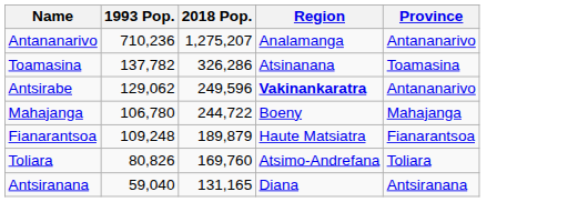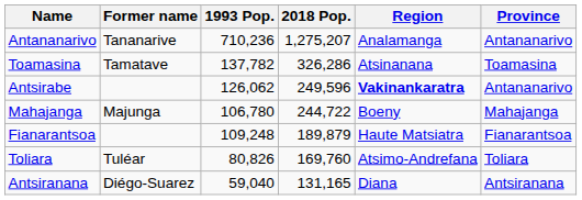 <table class="wikitable sortable">
 <tr>
 <th>Name</th>
+<th>Former name</th>
 <th>1993 Pop.</th>
 <th>2018 Pop.</th>
 <th><a href='#'>Region</a></th>
 <th><a href='#'>Province</a></th>
 </tr>
 <tr>
 <td><a href='#'>Antananarivo</a></td>
+<td>Tananarive</td>
 <td align="right">710,236</td>
 <td align="right">1,275,207</td>
 <td><a href='#'>Analamanga</a></td>
 <td><a href='#'>Antananarivo</a></td>
 </tr>
 <tr>
 <td><a href='#'>Toamasina</a></td>
+<td>Tamatave</td>
 <td align="right">137,782</td>
 <td align="right">326,286</td>
 <td><a href='#'>Atsinanana</a></td>
 <td><a href='#'>Toamasina</a></td>
 </tr>
 <tr>
 <td><a href='#'>Antsirabe</a></td>
-<td align="right">129,062</td>
+<td></td>
+<td align="right">126,062</td>
 <td align="right">249,596</td>
 <td><strong><a href='#'>Vakinankaratra</a></strong></td>
 <td><a href='#'>Antananarivo</a></td>
 </tr>
 <tr>
 <td><a href='#'>Mahajanga</a></td>
+<td>Majunga</td>
 <td align="right">106,780</td>
 <td align="right">244,722</td>
 <td><a href='#'>Boeny</a></td>
 <td><a href='#'>Mahajanga</a></td>
 </tr>
 <tr>
 <td><a href='#'>Fianarantsoa</a></td>
+<td></td>
 <td align="right">109,248</td>
 <td align="right">189,879</td>
 <td><a href='#'>Haute Matsiatra</a></td>
 <td><a href='#'>Fianarantsoa</a></td>
 </tr>
 <tr>
 <td><a href='#'>Toliara</a></td>
+<td>Tuléar</td>
 <td align="right">80,826</td>
 <td align="right">169,760</td>
 <td><a href='#'>Atsimo-Andrefana</a></td>
 <td><a href='#'>Toliara</a></td>
 </tr>
 <tr>
 <td><a href='#'>Antsiranana</a></td>
+<td>Diégo-Suarez</td>
 <td align="right">59,040</td>
 <td align="right">131,165</td>
 <td><a href='#'>Diana</a></td>
 <td><a href='#'>Antsiranana</a></td>
 </tr>
 </table>
